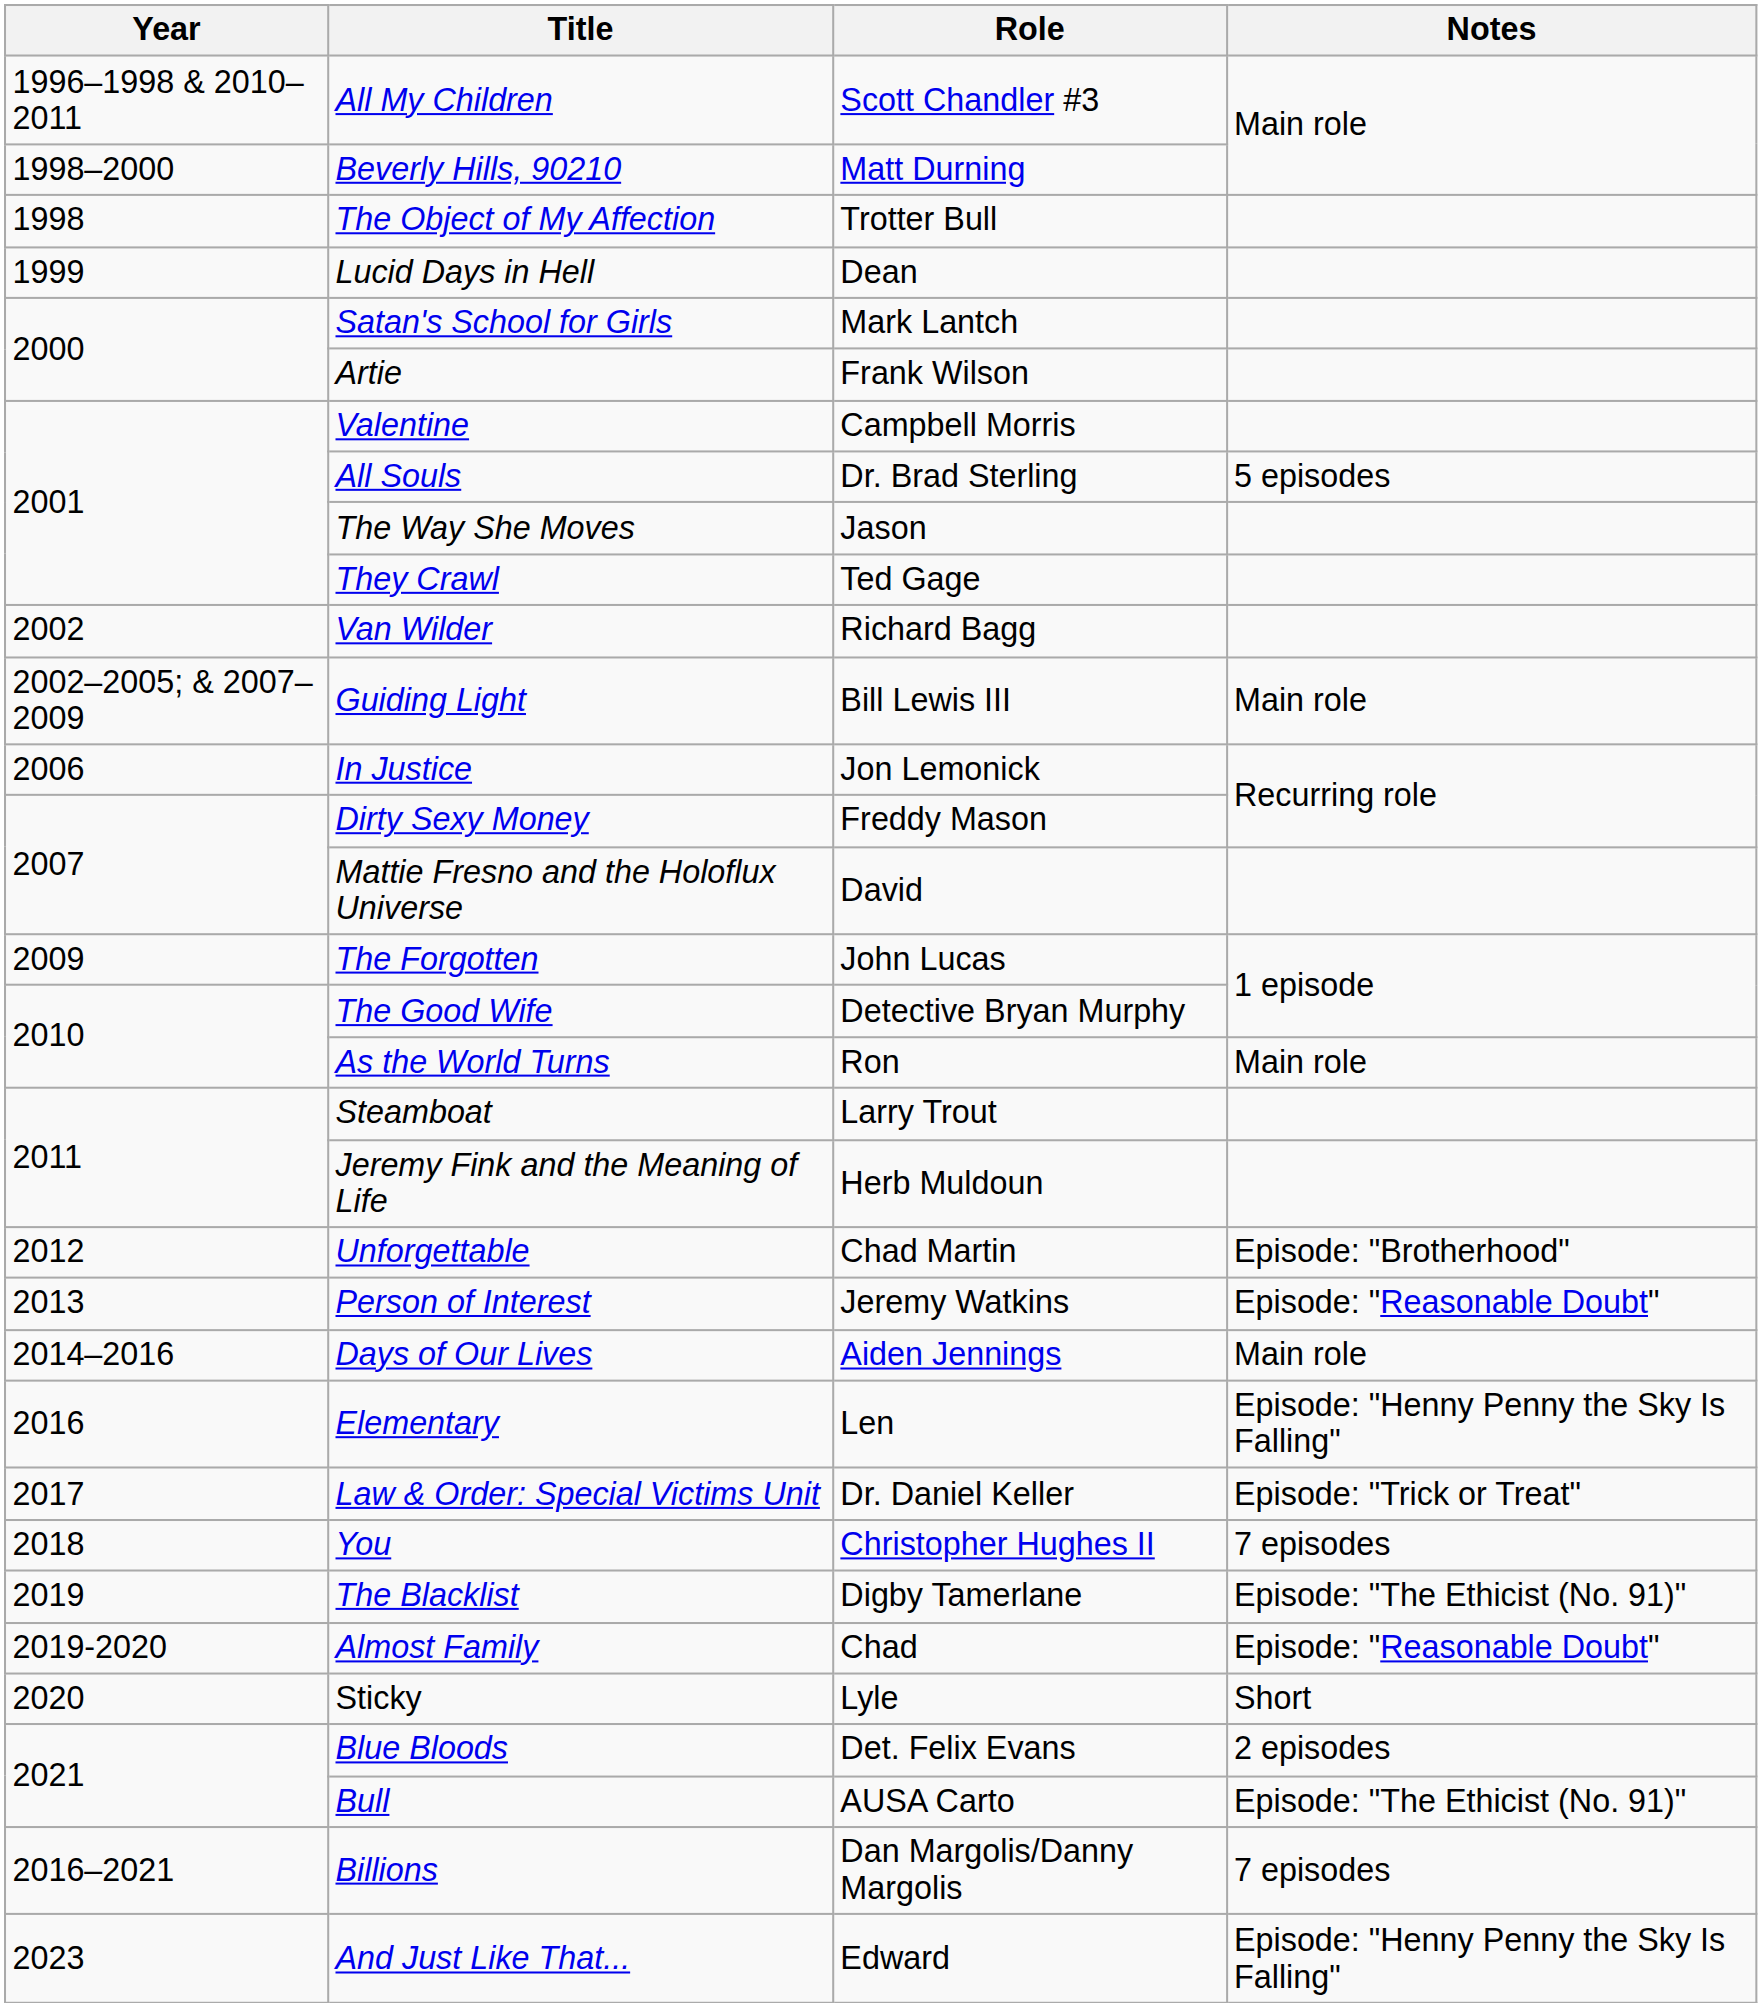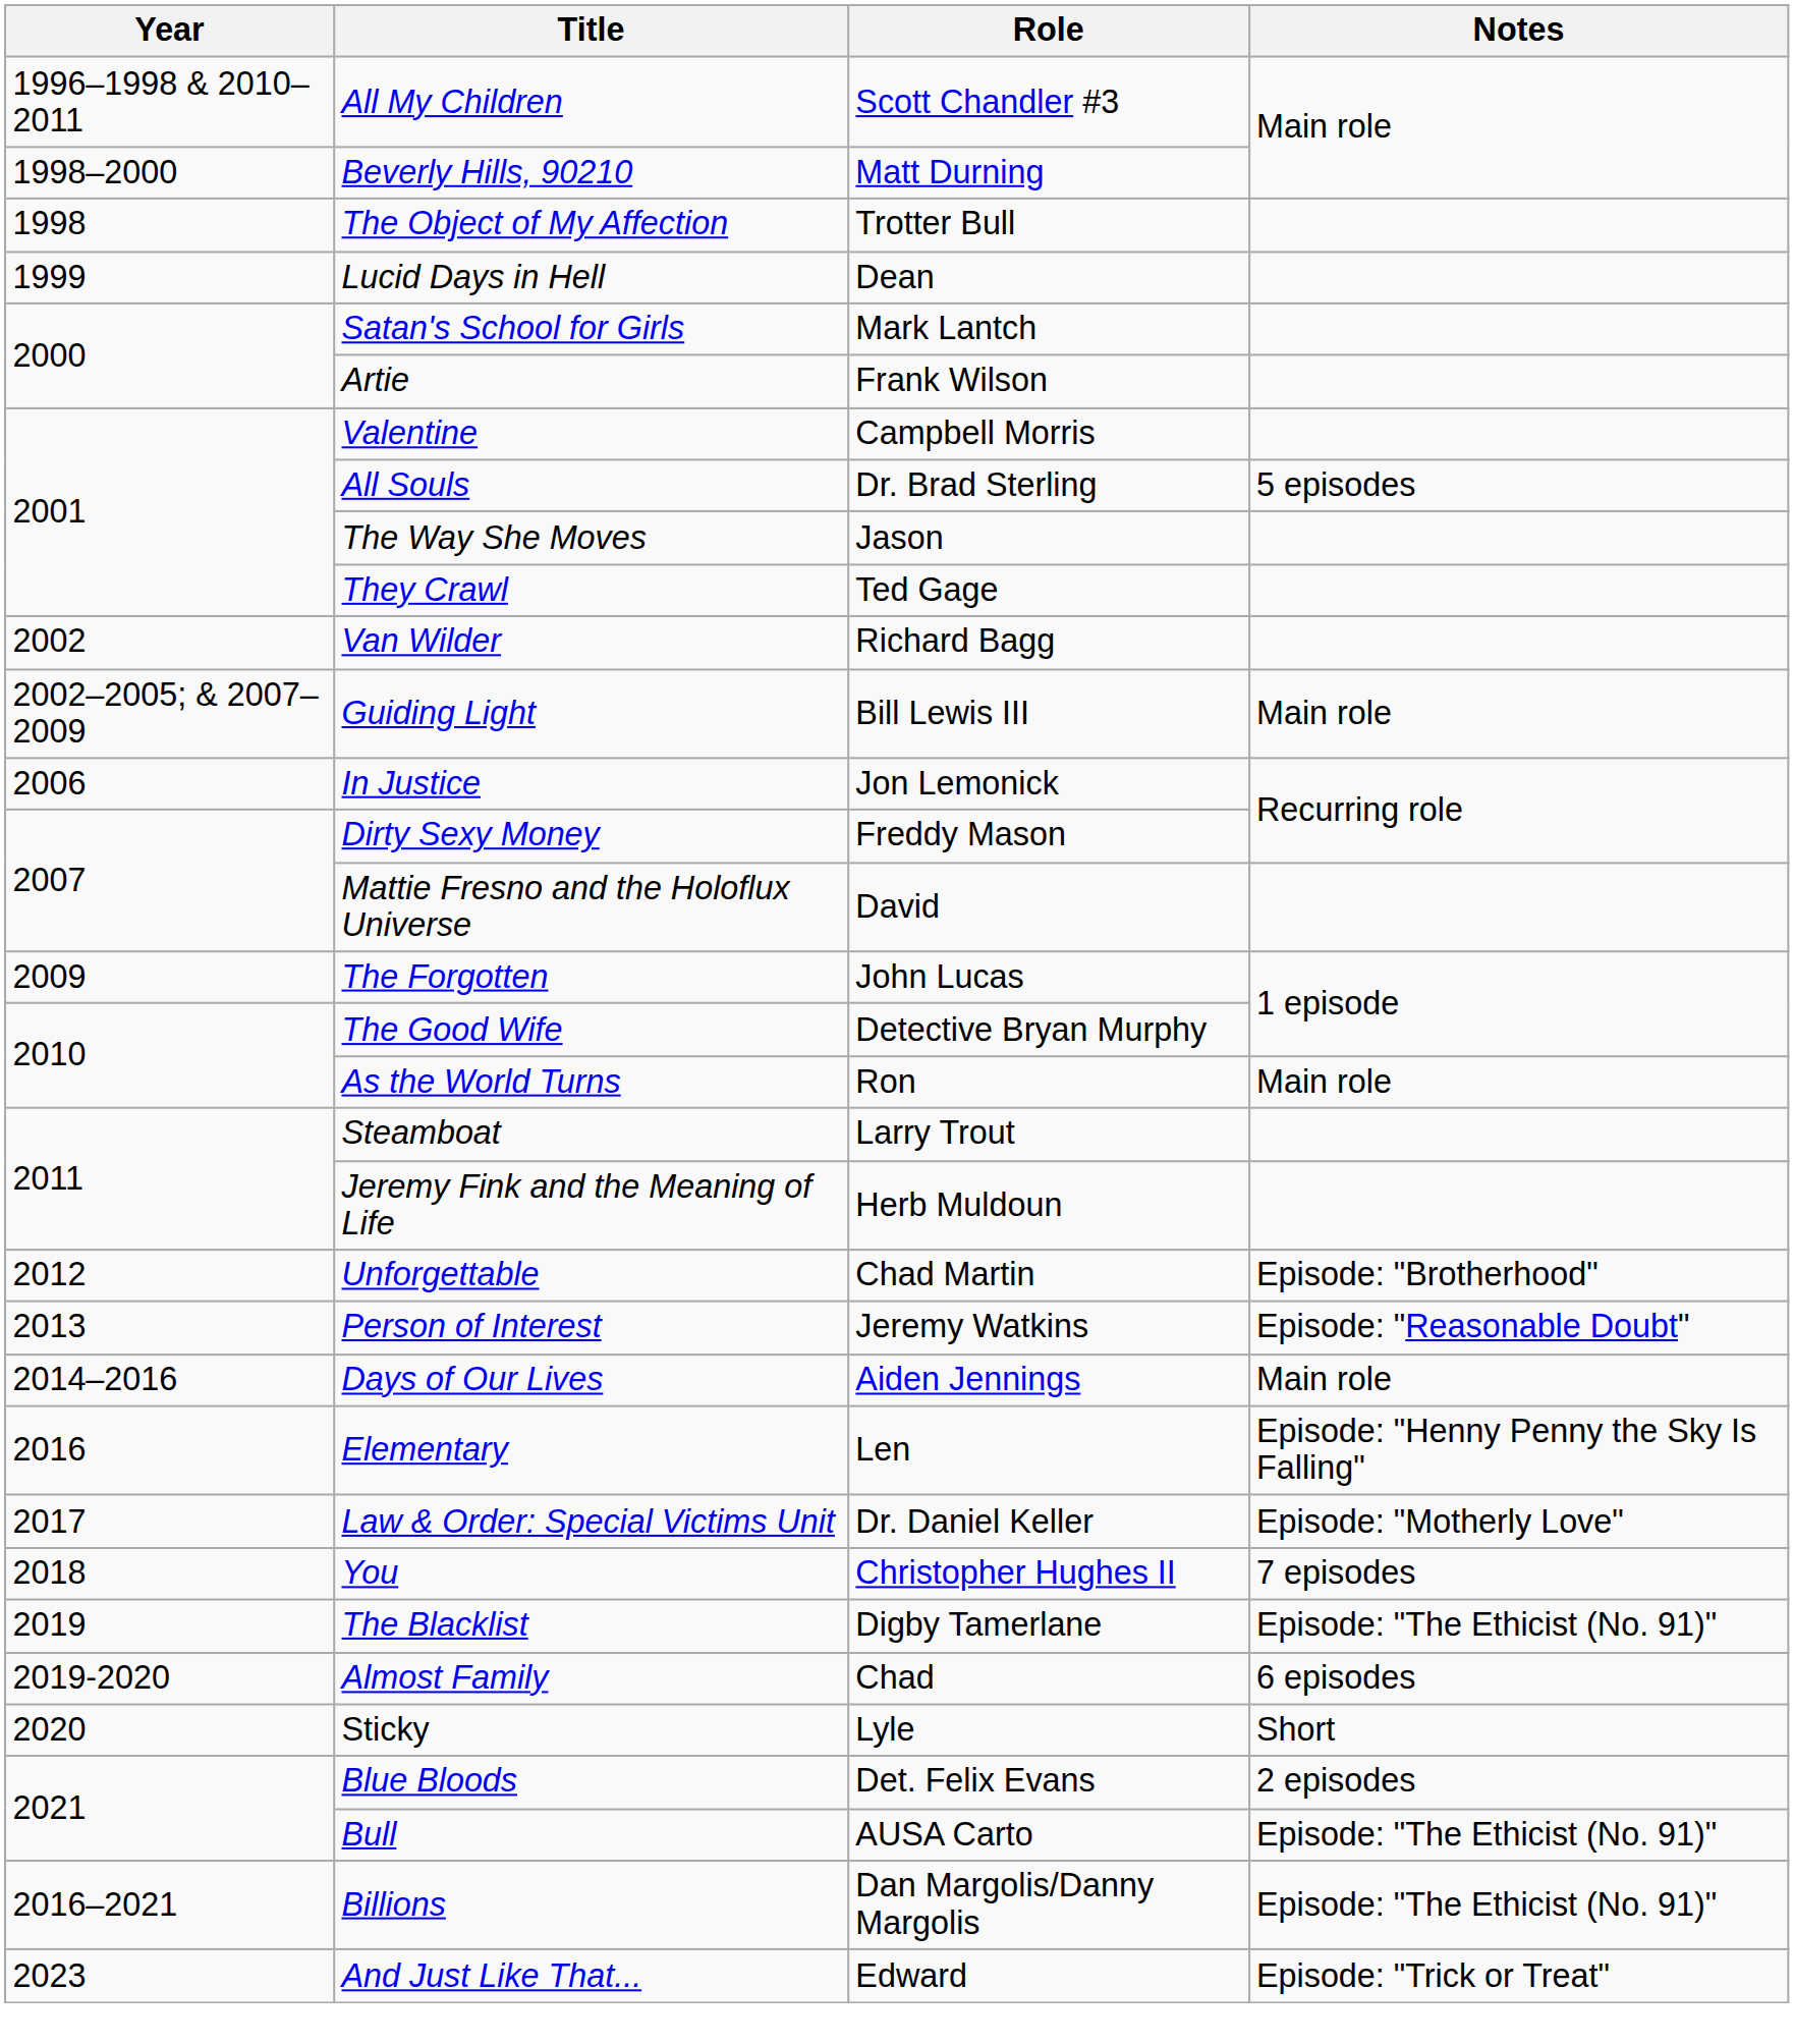 <table class="wikitable sortable">
 <tr>
 <th>Year</th>
 <th>Title</th>
 <th>Role</th>
 <th class="unsortable">Notes</th>
 </tr>
 <tr>
 <td>1996–1998 & 2010–2011</td>
 <td><em><a href='#'>All My Children</a></em></td>
 <td><a href='#'>Scott Chandler</a> #3</td>
 <td rowspan=2>Main role</td>
 </tr>
 <tr>
 <td>1998–2000</td>
 <td><em><a href='#'>Beverly Hills, 90210</a></em></td>
 <td><a href='#'>Matt Durning</a></td>
 </tr>
 <tr>
 <td>1998</td>
 <td><em><a href='#'>The Object of My Affection</a></em></td>
 <td>Trotter Bull</td>
 <td></td>
 </tr>
 <tr>
 <td>1999</td>
 <td><em>Lucid Days in Hell</em></td>
 <td>Dean</td>
 <td></td>
 </tr>
 <tr>
 <td rowspan=2>2000</td>
 <td><em><a href='#'>Satan's School for Girls</a></em></td>
 <td>Mark Lantch</td>
 <td></td>
 </tr>
 <tr>
 <td><em>Artie</em></td>
 <td>Frank Wilson</td>
 <td></td>
 </tr>
 <tr>
 <td rowspan=4>2001</td>
 <td><em><a href='#'>Valentine</a></em></td>
 <td>Campbell Morris</td>
 <td></td>
 </tr>
 <tr>
 <td><em><a href='#'>All Souls</a></em></td>
 <td>Dr. Brad Sterling</td>
 <td>5 episodes</td>
 </tr>
 <tr>
 <td><em>The Way She Moves</em></td>
 <td>Jason</td>
 <td></td>
 </tr>
 <tr>
 <td><em><a href='#'>They Crawl</a></em></td>
 <td>Ted Gage</td>
 <td></td>
 </tr>
 <tr>
 <td>2002</td>
 <td><em><a href='#'>Van Wilder</a></em></td>
 <td>Richard Bagg</td>
 <td></td>
 </tr>
 <tr>
 <td>2002–2005; & 2007–2009</td>
 <td><em><a href='#'>Guiding Light</a></em></td>
 <td>Bill Lewis III</td>
 <td>Main role</td>
 </tr>
 <tr>
 <td>2006</td>
 <td><em><a href='#'>In Justice</a></em></td>
 <td>Jon Lemonick</td>
 <td rowspan=2>Recurring role</td>
 </tr>
 <tr>
 <td rowspan=2>2007</td>
 <td><em><a href='#'>Dirty Sexy Money</a></em></td>
 <td>Freddy Mason</td>
 </tr>
 <tr>
 <td><em>Mattie Fresno and the Holoflux Universe</em></td>
 <td>David</td>
 <td></td>
 </tr>
 <tr>
 <td>2009</td>
 <td><em><a href='#'>The Forgotten</a></em></td>
 <td>John Lucas</td>
 <td rowspan=2>1 episode</td>
 </tr>
 <tr>
 <td rowspan=2>2010</td>
 <td><em><a href='#'>The Good Wife</a></em></td>
 <td>Detective Bryan Murphy</td>
 </tr>
 <tr>
 <td><em><a href='#'>As the World Turns</a></em></td>
 <td>Ron</td>
 <td>Main role</td>
 </tr>
 <tr>
 <td rowspan=2>2011</td>
 <td><em>Steamboat</em></td>
 <td>Larry Trout</td>
 <td></td>
 </tr>
 <tr>
 <td><em>Jeremy Fink and the Meaning of Life</em></td>
 <td>Herb Muldoun</td>
 <td></td>
 </tr>
 <tr>
 <td>2012</td>
 <td><em><a href='#'>Unforgettable</a></em></td>
 <td>Chad Martin</td>
 <td>Episode: "Brotherhood"</td>
 </tr>
 <tr>
 <td>2013</td>
 <td><em><a href='#'>Person of Interest</a></em></td>
 <td>Jeremy Watkins</td>
 <td>Episode: "<a href='#'>Reasonable Doubt</a>"</td>
 </tr>
 <tr>
 <td>2014–2016</td>
 <td><em><a href='#'>Days of Our Lives</a></em></td>
 <td><a href='#'>Aiden Jennings</a></td>
 <td>Main role</td>
 </tr>
 <tr>
 <td>2016</td>
 <td><em><a href='#'>Elementary</a></em></td>
 <td>Len</td>
 <td>Episode: "Henny Penny the Sky Is Falling"</td>
 </tr>
 <tr>
 <td>2017</td>
 <td><em><a href='#'>Law & Order: Special Victims Unit</a></em></td>
 <td>Dr. Daniel Keller</td>
-<td>Episode: "Trick or Treat"</td>
+<td>Episode: "Motherly Love"</td>
 </tr>
 <tr>
 <td>2018</td>
 <td><em><a href='#'>You</a></em></td>
 <td><a href='#'>Christopher Hughes II</a></td>
 <td>7 episodes</td>
 </tr>
 <tr>
 <td>2019</td>
 <td><em><a href='#'>The Blacklist</a></em></td>
 <td>Digby Tamerlane</td>
 <td>Episode: "The Ethicist (No. 91)"</td>
 </tr>
 <tr>
 <td>2019-2020</td>
 <td><em><a href='#'>Almost Family</a></em></td>
 <td>Chad</td>
-<td>Episode: "<a href='#'>Reasonable Doubt</a>"</td>
+<td>6 episodes</td>
 </tr>
 <tr>
 <td>2020</td>
 <td>Sticky</td>
 <td>Lyle</td>
 <td>Short</td>
 </tr>
 <tr>
 <td rowspan=2>2021</td>
 <td><em><a href='#'>Blue Bloods</a></em></td>
 <td>Det. Felix Evans</td>
 <td>2 episodes</td>
 </tr>
 <tr>
 <td><em><a href='#'>Bull</a></em></td>
 <td>AUSA Carto</td>
 <td>Episode: "The Ethicist (No. 91)"</td>
 </tr>
 <tr>
 <td>2016–2021</td>
 <td><em><a href='#'>Billions</a></em></td>
 <td>Dan Margolis/Danny Margolis</td>
-<td>7 episodes</td>
+<td>Episode: "The Ethicist (No. 91)"</td>
 </tr>
 <tr>
 <td>2023</td>
 <td><em><a href='#'>And Just Like That...</a></em></td>
 <td>Edward</td>
-<td>Episode: "Henny Penny the Sky Is Falling"</td>
+<td>Episode: "Trick or Treat"</td>
 </tr>
 </table>
